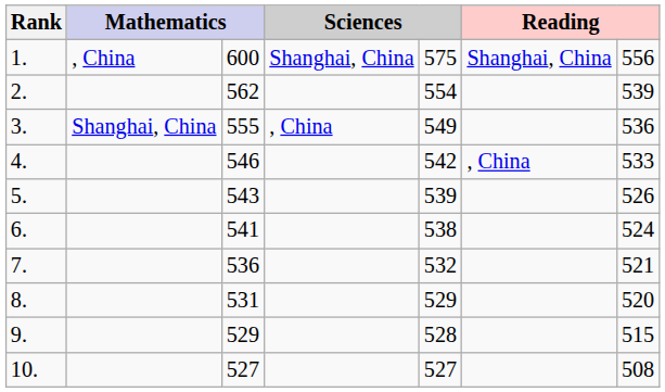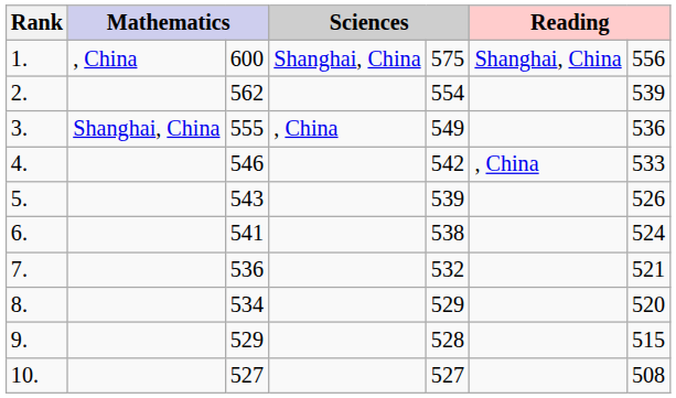 <table class="wikitable" style="float: right; margin-left: 1em;">
 <tr>
 <th scope="col">Rank</th>
 <th scope="col" colspan="2" style="background:#ceceee;">Mathematics</th>
 <th scope="col" colspan="2" style="background:#cecece;">Sciences</th>
 <th scope="col" colspan="2" style="background:#fcc;">Reading</th>
 </tr>
 <tr>
 <td>1.</td>
 <td>, <a href='#'>China</a></td>
 <td>600</td>
 <td> <a href='#'>Shanghai</a>, <a href='#'>China</a></td>
 <td>575</td>
 <td> <a href='#'>Shanghai</a>, <a href='#'>China</a></td>
 <td>556</td>
 </tr>
 <tr>
 <td>2.</td>
 <td></td>
 <td>562</td>
 <td></td>
 <td>554</td>
 <td></td>
 <td>539</td>
 </tr>
 <tr>
 <td>3.</td>
 <td> <a href='#'>Shanghai</a>, <a href='#'>China</a></td>
 <td>555</td>
 <td>, <a href='#'>China</a></td>
 <td>549</td>
 <td></td>
 <td>536</td>
 </tr>
 <tr>
 <td>4.</td>
 <td></td>
 <td>546</td>
 <td></td>
 <td>542</td>
 <td>, <a href='#'>China</a></td>
 <td>533</td>
 </tr>
 <tr>
 <td>5.</td>
 <td></td>
 <td>543</td>
 <td></td>
 <td>539</td>
 <td></td>
 <td>526</td>
 </tr>
 <tr>
 <td>6.</td>
 <td></td>
 <td>541</td>
 <td></td>
 <td>538</td>
 <td></td>
 <td>524</td>
 </tr>
 <tr>
 <td>7.</td>
 <td></td>
 <td>536</td>
 <td></td>
 <td>532</td>
 <td></td>
 <td>521</td>
 </tr>
 <tr>
 <td>8.</td>
 <td></td>
-<td>531</td>
+<td>534</td>
 <td></td>
 <td>529</td>
 <td></td>
 <td>520</td>
 </tr>
 <tr>
 <td>9.</td>
 <td></td>
 <td>529</td>
 <td></td>
 <td>528</td>
 <td></td>
 <td>515</td>
 </tr>
 <tr>
 <td>10.</td>
 <td></td>
 <td>527</td>
 <td></td>
 <td>527</td>
 <td></td>
 <td>508</td>
 </tr>
 </table>
